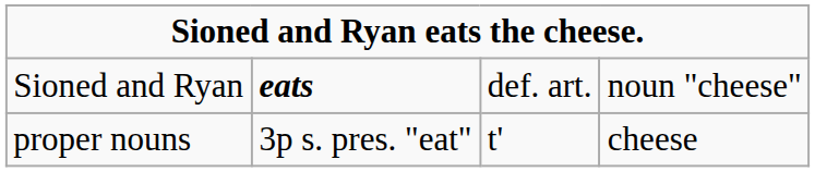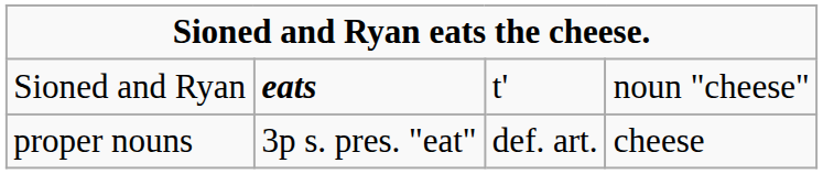 <table class="wikitable" style="margin-left: auto; margin-right: auto">
 <tr>
 <td colspan="6" style="text-align: center;"><strong>Sioned and Ryan eats the cheese.</strong></td>
 </tr>
 <tr>
 <td>Sioned and Ryan</td>
 <td><strong><em>eats</em></strong></td>
-<td>def. art.</td>
+<td>t'</td>
 <td>noun "cheese"</td>
 </tr>
 <tr>
 <td>proper nouns</td>
 <td>3p s. pres. "eat"</td>
-<td>t'</td>
+<td>def. art.</td>
 <td>cheese</td>
 </tr>
 </table>
